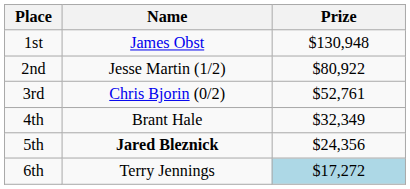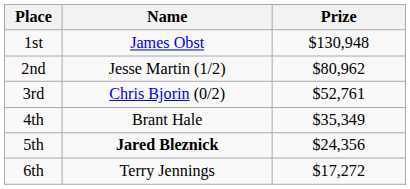 <table class="wikitable">
 <tr>
 <th width="50">Place</th>
 <th width="200">Name</th>
 <th width="125">Prize</th>
 </tr>
 <tr>
 <td align = "center">1st</td>
 <td align = "center"><a href='#'>James Obst</a></td>
 <td align = "center">$130,948</td>
 </tr>
 <tr>
 <td align = "center">2nd</td>
 <td align = "center">Jesse Martin (1/2)</td>
-<td align = "center">$80,922</td>
+<td align = "center">$80,962</td>
 </tr>
 <tr>
 <td align = "center">3rd</td>
 <td align = "center"><a href='#'>Chris Bjorin</a> (0/2)</td>
 <td align = "center">$52,761</td>
 </tr>
 <tr>
 <td align = "center">4th</td>
 <td align = "center">Brant Hale</td>
-<td align = "center">$32,349</td>
+<td align = "center">$35,349</td>
 </tr>
 <tr>
 <td align = "center">5th</td>
 <td align = "center"><strong>Jared Bleznick</strong></td>
 <td align = "center">$24,356</td>
 </tr>
 <tr>
 <td align = "center">6th</td>
 <td align = "center">Terry Jennings</td>
-<td align = "center" style="background: lightblue;">$17,272</td>
+<td align = "center">$17,272</td>
 </tr>
 </table>
